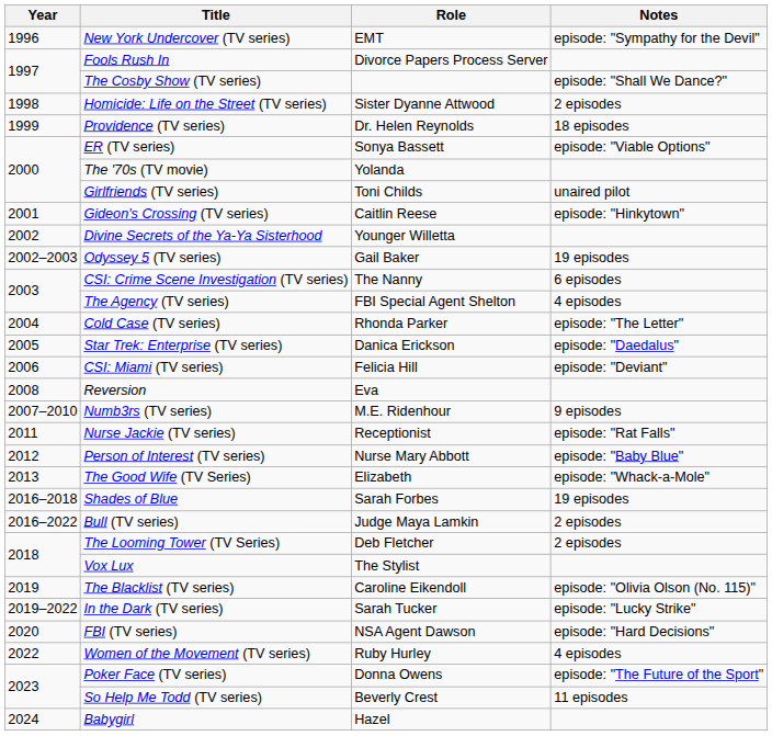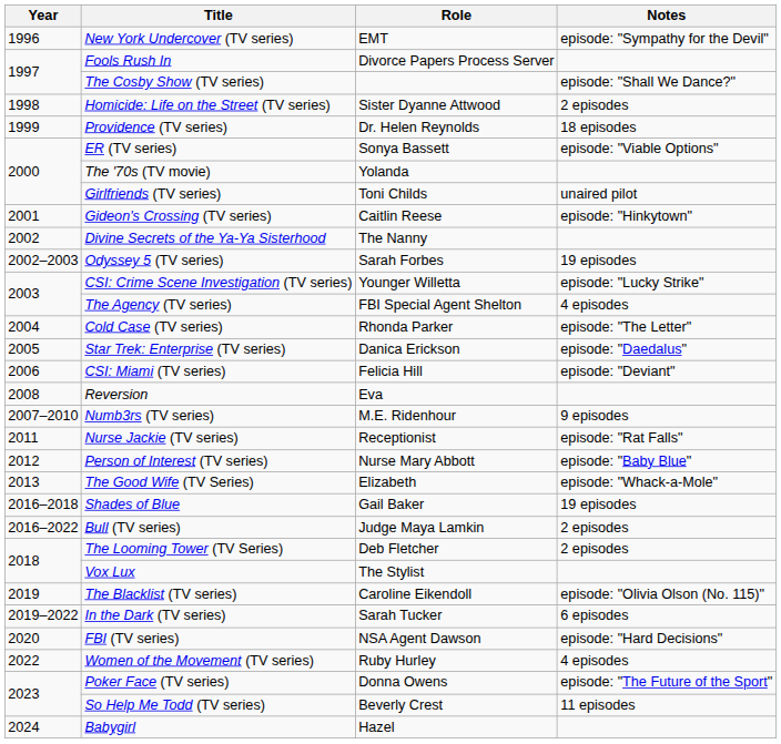 <table class="wikitable sortable">
 <tr>
 <th>Year</th>
 <th>Title</th>
 <th class="unsortable">Role</th>
 <th class="unsortable">Notes</th>
 </tr>
 <tr>
 <td>1996</td>
 <td><em><a href='#'>New York Undercover</a></em> (TV series)</td>
 <td>EMT</td>
 <td>episode: "Sympathy for the Devil"</td>
 </tr>
 <tr>
 <td rowspan="2">1997</td>
 <td><em><a href='#'>Fools Rush In</a></em></td>
 <td>Divorce Papers Process Server</td>
 <td></td>
 </tr>
 <tr>
 <td><em><a href='#'>The Cosby Show</a></em> (TV series)</td>
 <td></td>
 <td>episode: "Shall We Dance?"</td>
 </tr>
 <tr>
 <td>1998</td>
 <td><em><a href='#'>Homicide: Life on the Street</a></em> (TV series)</td>
 <td>Sister Dyanne Attwood</td>
 <td>2 episodes</td>
 </tr>
 <tr>
 <td>1999</td>
 <td><em><a href='#'>Providence</a></em> (TV series)</td>
 <td>Dr. Helen Reynolds</td>
 <td>18 episodes</td>
 </tr>
 <tr>
 <td rowspan="3">2000</td>
 <td><em><a href='#'>ER</a></em> (TV series)</td>
 <td>Sonya Bassett</td>
 <td>episode: "Viable Options"</td>
 </tr>
 <tr>
 <td><em>The '70s</em> (TV movie)</td>
 <td>Yolanda</td>
 <td></td>
 </tr>
 <tr>
 <td><em><a href='#'>Girlfriends</a></em> (TV series)</td>
 <td>Toni Childs</td>
 <td>unaired pilot</td>
 </tr>
 <tr>
 <td>2001</td>
 <td><em><a href='#'>Gideon's Crossing</a></em> (TV series)</td>
 <td>Caitlin Reese</td>
 <td>episode: "Hinkytown"</td>
 </tr>
 <tr>
 <td>2002</td>
 <td><em><a href='#'>Divine Secrets of the Ya-Ya Sisterhood</a></em></td>
-<td>Younger Willetta</td>
+<td>The Nanny</td>
 <td></td>
 </tr>
 <tr>
 <td>2002–2003</td>
 <td><em><a href='#'>Odyssey 5</a></em> (TV series)</td>
-<td>Gail Baker</td>
+<td>Sarah Forbes</td>
 <td>19 episodes</td>
 </tr>
 <tr>
 <td rowspan="2">2003</td>
 <td><em><a href='#'>CSI: Crime Scene Investigation</a></em> (TV series)</td>
-<td>The Nanny</td>
-<td>6 episodes</td>
+<td>Younger Willetta</td>
+<td>episode: "Lucky Strike"</td>
 </tr>
 <tr>
 <td><em><a href='#'>The Agency</a></em> (TV series)</td>
 <td>FBI Special Agent Shelton</td>
 <td>4 episodes</td>
 </tr>
 <tr>
 <td>2004</td>
 <td><em><a href='#'>Cold Case</a></em> (TV series)</td>
 <td>Rhonda Parker</td>
 <td>episode: "The Letter"</td>
 </tr>
 <tr>
 <td>2005</td>
 <td><em><a href='#'>Star Trek: Enterprise</a></em> (TV series)</td>
 <td>Danica Erickson</td>
 <td>episode: "<a href='#'>Daedalus</a>"</td>
 </tr>
 <tr>
 <td>2006</td>
 <td><em><a href='#'>CSI: Miami</a></em> (TV series)</td>
 <td>Felicia Hill</td>
 <td>episode: "Deviant"</td>
 </tr>
 <tr>
 <td>2008</td>
 <td><em>Reversion</em></td>
 <td>Eva</td>
 <td></td>
 </tr>
 <tr>
 <td>2007–2010</td>
 <td><em><a href='#'>Numb3rs</a></em> (TV series)</td>
 <td>M.E. Ridenhour</td>
 <td>9 episodes</td>
 </tr>
 <tr>
 <td>2011</td>
 <td><em><a href='#'>Nurse Jackie</a></em> (TV series)</td>
 <td>Receptionist</td>
 <td>episode: "Rat Falls"</td>
 </tr>
 <tr>
 <td>2012</td>
 <td><em><a href='#'>Person of Interest</a></em> (TV series)</td>
 <td>Nurse Mary Abbott</td>
 <td>episode: "<a href='#'>Baby Blue</a>"</td>
 </tr>
 <tr>
 <td>2013</td>
 <td><em><a href='#'>The Good Wife</a></em> (TV Series)</td>
 <td>Elizabeth</td>
 <td>episode: "Whack-a-Mole"</td>
 </tr>
 <tr>
 <td>2016–2018</td>
 <td><em><a href='#'>Shades of Blue</a></em></td>
-<td>Sarah Forbes</td>
+<td>Gail Baker</td>
 <td>19 episodes</td>
 </tr>
 <tr>
 <td>2016–2022</td>
 <td><em><a href='#'>Bull</a></em> (TV series)</td>
 <td>Judge Maya Lamkin</td>
 <td>2 episodes</td>
 </tr>
 <tr>
 <td rowspan="2">2018</td>
 <td><em><a href='#'>The Looming Tower</a></em> (TV Series)</td>
 <td>Deb Fletcher</td>
 <td>2 episodes</td>
 </tr>
 <tr>
 <td><em><a href='#'>Vox Lux</a></em></td>
 <td>The Stylist</td>
 <td></td>
 </tr>
 <tr>
 <td>2019</td>
 <td><em><a href='#'>The Blacklist</a></em> (TV series)</td>
 <td>Caroline Eikendoll</td>
 <td>episode: "Olivia Olson (No. 115)"</td>
 </tr>
 <tr>
 <td>2019–2022</td>
 <td><em><a href='#'>In the Dark</a></em> (TV series)</td>
 <td>Sarah Tucker</td>
-<td>episode: "Lucky Strike"</td>
+<td>6 episodes</td>
 </tr>
 <tr>
 <td>2020</td>
 <td><em><a href='#'>FBI</a></em> (TV series)</td>
 <td>NSA Agent Dawson</td>
 <td>episode: "Hard Decisions"</td>
 </tr>
 <tr>
 <td>2022</td>
 <td><em><a href='#'>Women of the Movement</a></em> (TV series)</td>
 <td>Ruby Hurley</td>
 <td>4 episodes</td>
 </tr>
 <tr>
 <td rowspan="2">2023</td>
 <td><a href='#'><em>Poker Face</em></a> (TV series)</td>
 <td>Donna Owens</td>
 <td>episode: "<a href='#'>The Future of the Sport</a>"</td>
 </tr>
 <tr>
 <td><em><a href='#'>So Help Me Todd</a></em> (TV series)</td>
 <td>Beverly Crest</td>
 <td>11  episodes</td>
 </tr>
 <tr>
 <td>2024</td>
 <td><em><a href='#'>Babygirl</a></em></td>
 <td>Hazel</td>
 <td></td>
 </tr>
 </table>
